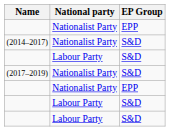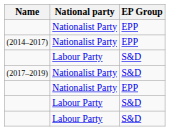 <table class="sortable wikitable">
 <tr>
 <th>Name</th>
 <th>National party</th>
 <th>EP Group</th>
 </tr>
 <tr>
 <td></td>
 <td> <a href='#'>Nationalist Party</a></td>
 <td> <a href='#'>EPP</a></td>
 </tr>
 <tr>
 <td> <small>(2014–2017)</small></td>
 <td> <a href='#'>Nationalist Party</a></td>
-<td> <a href='#'>S&D</a></td>
+<td> <a href='#'>EPP</a></td>
 </tr>
 <tr>
 <td></td>
 <td> <a href='#'>Labour Party</a></td>
 <td> <a href='#'>S&D</a></td>
 </tr>
 <tr>
 <td> <small>(2017–2019)</small></td>
 <td> <a href='#'>Nationalist Party</a></td>
 <td> <a href='#'>S&D</a></td>
 </tr>
 <tr>
 <td></td>
 <td> <a href='#'>Nationalist Party</a></td>
 <td> <a href='#'>EPP</a></td>
 </tr>
 <tr>
 <td></td>
 <td> <a href='#'>Labour Party</a></td>
 <td> <a href='#'>S&D</a></td>
 </tr>
 <tr>
 <td></td>
 <td> <a href='#'>Labour Party</a></td>
 <td> <a href='#'>S&D</a></td>
 </tr>
 </table>
